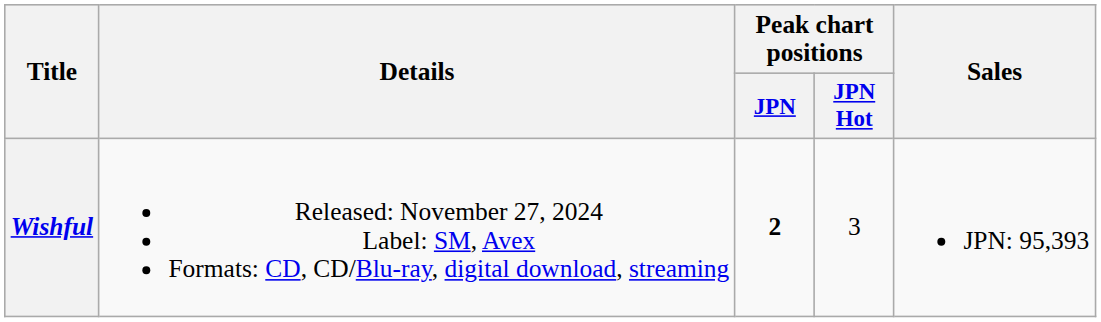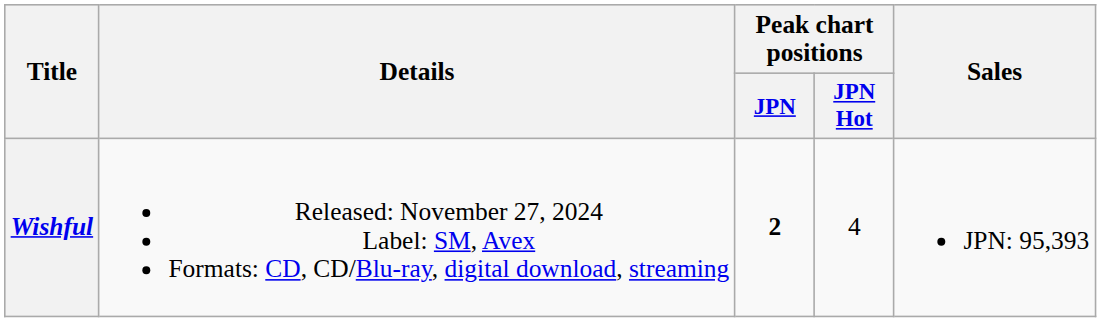 <table class="wikitable plainrowheaders" style="text-align:center">
 <tr>
 <th scope="col" rowspan="2">Title</th>
 <th scope="col" rowspan="2">Details</th>
 <th scope="col" colspan="2">Peak chart positions</th>
 <th scope="col" rowspan="2">Sales</th>
 </tr>
 <tr>
 <th scope="col" style="width:3em;font-size:90%"><a href='#'>JPN</a><br></th>
 <th scope="col" style="width:3em;font-size:90%"><a href='#'>JPN<br>Hot</a><br></th>
 </tr>
 <tr>
 <th scope="row"><em><a href='#'>Wishful</a></em></th>
 <td><br><ul><li>Released: November 27, 2024</li><li>Label: <a href='#'>SM</a>, <a href='#'>Avex</a></li><li>Formats: <a href='#'>CD</a>, CD/<a href='#'>Blu-ray</a>, <a href='#'>digital download</a>, <a href='#'>streaming</a></li></ul></td>
 <td><strong>2</strong></td>
-<td>3</td>
+<td>4</td>
 <td><br><ul><li>JPN: 95,393</li></ul></td>
 </tr>
 </table>
